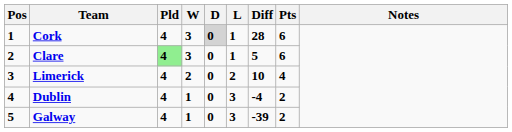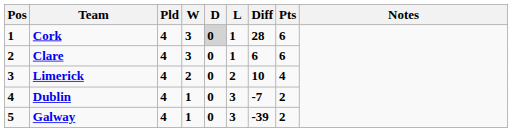 <table class="wikitable" style="text-align: centre;">
 <tr>
 <th width=20>Pos</th>
 <th width=150>Team</th>
 <th width=20>Pld</th>
 <th width=20>W</th>
 <th width=20>D</th>
 <th width=20>L</th>
 <th width=20>Diff</th>
 <th width=20>Pts</th>
 <th width=250>Notes</th>
 </tr>
 <tr style>
 <td><strong>1</strong></td>
 <td align=left><strong> <a href='#'>Cork</a> </strong></td>
 <td><strong>4</strong></td>
 <td><strong>3</strong></td>
 <td style="background: lightgrey;"><strong>0</strong></td>
 <td><strong>1</strong></td>
 <td><strong>28</strong></td>
 <td><strong>6</strong></td>
 </tr>
 <tr>
 <td><strong>2</strong></td>
 <td align=left><strong> <a href='#'>Clare</a> </strong></td>
-<td style="background: lightgreen;"><strong>4</strong></td>
+<td><strong>4</strong></td>
 <td><strong>3</strong></td>
 <td><strong>0</strong></td>
 <td><strong>1</strong></td>
-<td><strong>5</strong></td>
+<td><strong>6</strong></td>
 <td><strong>6</strong></td>
 </tr>
 <tr>
 <td><strong>3</strong></td>
 <td align=left><strong> <a href='#'>Limerick</a> </strong></td>
 <td><strong>4</strong></td>
 <td><strong>2</strong></td>
 <td><strong>0</strong></td>
 <td><strong>2</strong></td>
 <td><strong>10</strong></td>
 <td><strong>4</strong></td>
 </tr>
 <tr>
 <td><strong>4</strong></td>
 <td align=left><strong> <a href='#'>Dublin</a> </strong></td>
 <td><strong>4</strong></td>
 <td><strong>1</strong></td>
 <td><strong>0</strong></td>
 <td><strong>3</strong></td>
-<td><strong>-4</strong></td>
+<td><strong>-7</strong></td>
 <td><strong>2</strong></td>
 </tr>
 <tr style>
 <td><strong>5</strong></td>
 <td align=left><strong> <a href='#'>Galway</a> </strong></td>
 <td><strong>4</strong></td>
 <td><strong>1</strong></td>
 <td><strong>0</strong></td>
 <td><strong>3</strong></td>
 <td><strong>-39</strong></td>
 <td><strong>2</strong></td>
 </tr>
 </table>
